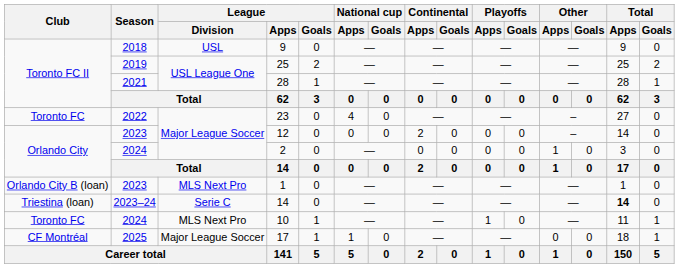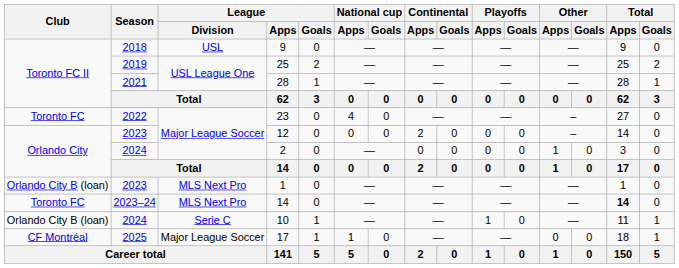 <table class="wikitable" style="text-align: center">
 <tr>
 <th rowspan="2">Club</th>
 <th rowspan="2">Season</th>
 <th colspan="3">League</th>
 <th colspan="2">National cup</th>
 <th colspan="2">Continental</th>
 <th colspan="2">Playoffs</th>
 <th colspan="2">Other</th>
 <th colspan="2">Total</th>
 </tr>
 <tr>
 <th>Division</th>
 <th>Apps</th>
 <th>Goals</th>
 <th>Apps</th>
 <th>Goals</th>
 <th>Apps</th>
 <th>Goals</th>
 <th>Apps</th>
 <th>Goals</th>
 <th>Apps</th>
 <th>Goals</th>
 <th>Apps</th>
 <th>Goals</th>
 </tr>
 <tr>
 <td rowspan="4"><a href='#'>Toronto FC II</a></td>
 <td><a href='#'>2018</a></td>
 <td><a href='#'>USL</a></td>
 <td>9</td>
 <td>0</td>
 <td colspan="2">—</td>
 <td colspan="2">—</td>
 <td colspan="2">—</td>
 <td colspan="2">—</td>
 <td>9</td>
 <td>0</td>
 </tr>
 <tr>
 <td><a href='#'>2019</a></td>
 <td rowspan=2><a href='#'>USL League One</a></td>
 <td>25</td>
 <td>2</td>
 <td colspan="2">—</td>
 <td colspan="2">—</td>
 <td colspan="2">—</td>
 <td colspan="2">—</td>
 <td>25</td>
 <td>2</td>
 </tr>
 <tr>
 <td><a href='#'>2021</a></td>
 <td>28</td>
 <td>1</td>
 <td colspan="2">—</td>
 <td colspan="2">—</td>
 <td colspan="2">—</td>
 <td colspan="2">—</td>
 <td>28</td>
 <td>1</td>
 </tr>
 <tr>
 <th colspan="2">Total</th>
 <th>62</th>
 <th>3</th>
 <th>0</th>
 <th>0</th>
 <th>0</th>
 <th>0</th>
 <th>0</th>
 <th>0</th>
 <th>0</th>
 <th>0</th>
 <th>62</th>
 <th>3</th>
 </tr>
 <tr>
 <td><a href='#'>Toronto FC</a></td>
 <td><a href='#'>2022</a></td>
 <td rowspan="3"><a href='#'>Major League Soccer</a></td>
 <td>23</td>
 <td>0</td>
 <td>4</td>
 <td>0</td>
 <td colspan="2">—</td>
 <td colspan="2">—</td>
 <td colspan="2">–</td>
 <td>27</td>
 <td>0</td>
 </tr>
 <tr>
 <td rowspan="3"><a href='#'>Orlando City</a></td>
 <td><a href='#'>2023</a></td>
 <td>12</td>
 <td>0</td>
 <td>0</td>
 <td>0</td>
 <td>2</td>
 <td>0</td>
 <td>0</td>
 <td>0</td>
 <td colspan="2">–</td>
 <td>14</td>
 <td>0</td>
 </tr>
 <tr>
 <td><a href='#'>2024</a></td>
 <td>2</td>
 <td>0</td>
 <td colspan="2">—</td>
 <td>0</td>
 <td>0</td>
 <td>0</td>
 <td>0</td>
 <td>1</td>
 <td>0</td>
 <td>3</td>
 <td>0</td>
 </tr>
 <tr>
 <th colspan="2">Total</th>
 <th>14</th>
 <th>0</th>
 <th>0</th>
 <th>0</th>
 <th>2</th>
 <th>0</th>
 <th>0</th>
 <th>0</th>
 <th>1</th>
 <th>0</th>
 <th>17</th>
 <th>0</th>
 </tr>
 <tr>
 <td><a href='#'>Orlando City B</a> (loan)</td>
 <td><a href='#'>2023</a></td>
 <td><a href='#'>MLS Next Pro</a></td>
 <td>1</td>
 <td>0</td>
 <td colspan="2">—</td>
 <td colspan="2">—</td>
 <td colspan="2">—</td>
 <td colspan="2">—</td>
 <td>1</td>
 <td>0</td>
 </tr>
 <tr>
-<td><a href='#'>Triestina</a> (loan)</td>
+<td><a href='#'>Toronto FC</a></td>
 <td><a href='#'>2023–24</a></td>
-<td><a href='#'>Serie C</a></td>
+<td><a href='#'>MLS Next Pro</a></td>
 <td>14</td>
 <td>0</td>
 <td colspan="2">—</td>
 <td colspan="2">—</td>
 <td colspan="2">—</td>
 <td colspan="2">—</td>
 <td><strong>14</strong></td>
 <td>0</td>
 </tr>
 <tr>
-<td><a href='#'>Toronto FC</a></td>
+<td>Orlando City B (loan)</td>
 <td><a href='#'>2024</a></td>
-<td>MLS Next Pro</td>
+<td><a href='#'>Serie C</a></td>
 <td>10</td>
 <td>1</td>
 <td colspan="2">—</td>
 <td colspan="2">—</td>
 <td>1</td>
 <td>0</td>
 <td colspan="2">—</td>
 <td>11</td>
 <td>1</td>
 </tr>
 <tr>
 <td><a href='#'>CF Montréal</a></td>
 <td><a href='#'>2025</a></td>
 <td>Major League Soccer</td>
 <td>17</td>
 <td>1</td>
 <td>1</td>
 <td>0</td>
 <td colspan="2">—</td>
 <td colspan="2">—</td>
 <td>0</td>
 <td>0</td>
 <td>18</td>
 <td>1</td>
 </tr>
 <tr>
 <th colspan="3">Career total</th>
 <th>141</th>
 <th>5</th>
 <th>5</th>
 <th>0</th>
 <th>2</th>
 <th>0</th>
 <th>1</th>
 <th>0</th>
 <th>1</th>
 <th>0</th>
 <th>150</th>
 <th>5</th>
 </tr>
 </table>
